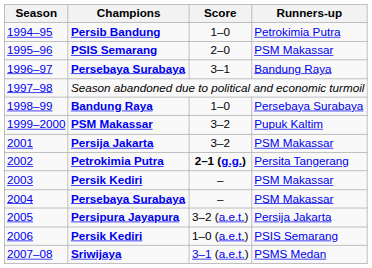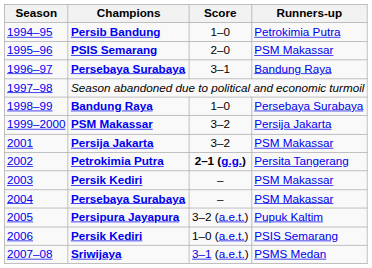 <table class="wikitable">
 <tr>
 <th>Season</th>
 <th>Champions</th>
 <th>Score</th>
 <th>Runners-up</th>
 </tr>
 <tr>
 <td><a href='#'>1994–95</a></td>
 <td><strong><a href='#'>Persib Bandung</a></strong></td>
 <td align="center">1–0</td>
 <td><a href='#'>Petrokimia Putra</a></td>
 </tr>
 <tr>
 <td><a href='#'>1995–96</a></td>
 <td><strong><a href='#'>PSIS Semarang</a></strong></td>
 <td align="center">2–0</td>
 <td><a href='#'>PSM Makassar</a></td>
 </tr>
 <tr>
 <td><a href='#'>1996–97</a></td>
 <td><strong><a href='#'>Persebaya Surabaya</a></strong></td>
 <td align="center">3–1</td>
 <td><a href='#'>Bandung Raya</a></td>
 </tr>
 <tr>
 <td><a href='#'>1997–98</a></td>
 <td colspan="3" align="center"><em>Season abandoned due to political and economic turmoil</em></td>
 </tr>
 <tr>
 <td><a href='#'>1998–99</a></td>
 <td><strong><a href='#'>Bandung Raya</a></strong></td>
 <td align="center">1–0</td>
 <td><a href='#'>Persebaya Surabaya</a></td>
 </tr>
 <tr>
 <td><a href='#'>1999–2000</a></td>
 <td><strong><a href='#'>PSM Makassar</a></strong></td>
 <td align="center">3–2</td>
-<td><a href='#'>Pupuk Kaltim</a></td>
+<td><a href='#'>Persija Jakarta</a></td>
 </tr>
 <tr>
 <td><a href='#'>2001</a></td>
 <td><strong><a href='#'>Persija Jakarta</a></strong></td>
 <td align="center">3–2</td>
 <td><a href='#'>PSM Makassar</a></td>
 </tr>
 <tr>
 <td><a href='#'>2002</a></td>
 <td><strong><a href='#'>Petrokimia Putra</a></strong></td>
 <td align="center"><strong>2–1 (<a href='#'>g.g.</a>)</strong></td>
 <td><a href='#'>Persita Tangerang</a></td>
 </tr>
 <tr>
 <td><a href='#'>2003</a></td>
 <td><strong><a href='#'>Persik Kediri</a></strong></td>
 <td align="center">–</td>
 <td><a href='#'>PSM Makassar</a></td>
 </tr>
 <tr>
 <td><a href='#'>2004</a></td>
 <td><strong><a href='#'>Persebaya Surabaya</a></strong></td>
 <td align="center">–</td>
 <td><a href='#'>PSM Makassar</a></td>
 </tr>
 <tr>
 <td><a href='#'>2005</a></td>
 <td><strong><a href='#'>Persipura Jayapura</a></strong></td>
 <td align="center">3–2 (<a href='#'>a.e.t.</a>)</td>
-<td><a href='#'>Persija Jakarta</a></td>
+<td><a href='#'>Pupuk Kaltim</a></td>
 </tr>
 <tr>
 <td><a href='#'>2006</a></td>
 <td><strong><a href='#'>Persik Kediri</a></strong></td>
 <td align="center">1–0 (<a href='#'>a.e.t.</a>)</td>
 <td><a href='#'>PSIS Semarang</a></td>
 </tr>
 <tr>
 <td><a href='#'>2007–08</a></td>
 <td><strong><a href='#'>Sriwijaya</a></strong></td>
 <td align="center"><a href='#'>3–1</a> (<a href='#'>a.e.t.</a>)</td>
 <td><a href='#'>PSMS Medan</a></td>
 </tr>
 </table>
